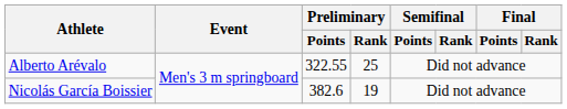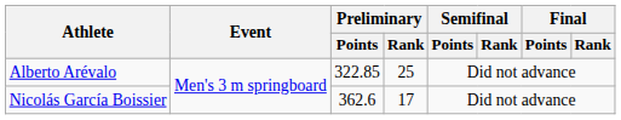 <table class=wikitable style="font-size:90%">
 <tr>
 <th rowspan="2">Athlete</th>
 <th rowspan="2">Event</th>
 <th colspan="2">Preliminary</th>
 <th colspan="2">Semifinal</th>
 <th colspan="2">Final</th>
 </tr>
 <tr style="font-size:95%">
 <th>Points</th>
 <th>Rank</th>
 <th>Points</th>
 <th>Rank</th>
 <th>Points</th>
 <th>Rank</th>
 </tr>
 <tr align=center>
 <td align=left><a href='#'>Alberto Arévalo</a></td>
 <td align=left rowspan=2><a href='#'>Men's 3 m springboard</a></td>
-<td>322.55</td>
+<td>322.85</td>
 <td>25</td>
 <td colspan="4">Did not advance</td>
 </tr>
 <tr align=center>
 <td align=left><a href='#'>Nicolás García Boissier</a></td>
-<td>382.6</td>
-<td>19</td>
+<td>362.6</td>
+<td>17</td>
 <td colspan="4">Did not advance</td>
 </tr>
 </table>
